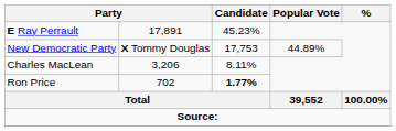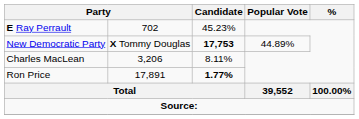 <table class="wikitable">
 <tr>
 <th colspan="2">Party</th>
 <th>Candidate</th>
 <th>Popular Vote</th>
 <th>%</th>
 </tr>
 <tr>
 <td><strong>E</strong> <a href='#'>Ray Perrault</a></td>
-<td align=center>17,891</td>
+<td align=center>702</td>
 <td align=center>45.23%</td>
 </tr>
 <tr>
 <td><a href='#'>New Democratic Party</a></td>
 <td><strong>X</strong> Tommy Douglas</td>
-<td align=center>17,753</td>
+<td align=center><strong>17,753</strong></td>
 <td align=center>44.89%</td>
 </tr>
 <tr>
 <td>Charles MacLean</td>
 <td align=center>3,206</td>
 <td align=center>8.11%</td>
 </tr>
 <tr>
 <td>Ron Price</td>
-<td align=center>702</td>
+<td align=center>17,891</td>
 <td align=center><strong>1.77%</strong></td>
 </tr>
 <tr>
 <th colspan=3>Total</th>
 <th>39,552</th>
 <th>100.00%</th>
 </tr>
 <tr>
 <td align="center" colspan=5><strong>Source:</strong> </td>
 </tr>
 <tr>
 </tr>
 </table>
